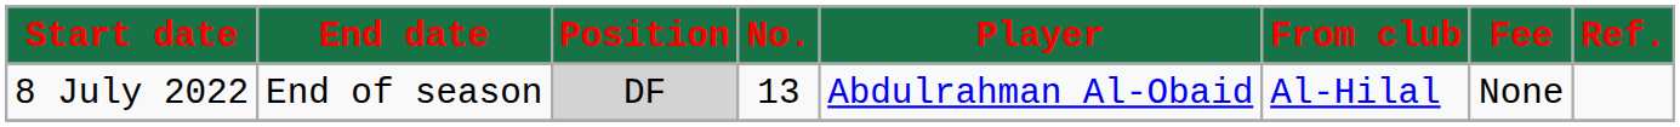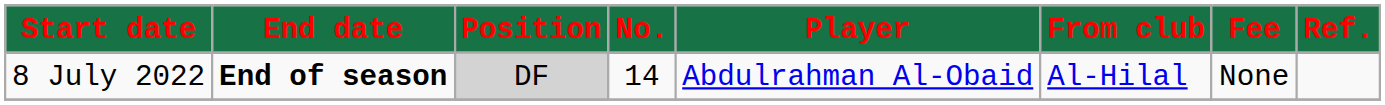 <table class="wikitable sortable">
 <tr>
 <th style="background:#177245; color:red;"><strong>Start date</strong></th>
 <th style="background:#177245; color:red;"><strong>End date</strong></th>
 <th style="background:#177245; color:red;"><strong>Position</strong></th>
 <th style="background:#177245; color:red;"><strong>No.</strong></th>
 <th style="background:#177245; color:red;"><strong>Player</strong></th>
 <th style="background:#177245; color:red;"><strong>From club</strong></th>
 <th style="background:#177245; color:red;"><strong>Fee</strong></th>
 <th style="background:#177245; color:red;"><strong>Ref.</strong></th>
 </tr>
 <tr>
 <td>8 July 2022</td>
-<td>End of season</td>
+<td><strong>End of season</strong></td>
 <td style="background: lightgrey; text-align:center;">DF</td>
-<td style="text-align:center;">13</td>
+<td style="text-align:center;">14</td>
 <td style="text-align:left;"> <a href='#'>Abdulrahman Al-Obaid</a></td>
 <td style="text-align:left;"> <a href='#'>Al-Hilal</a></td>
 <td>None</td>
 <td></td>
 </tr>
 <tr>
 </tr>
 </table>
